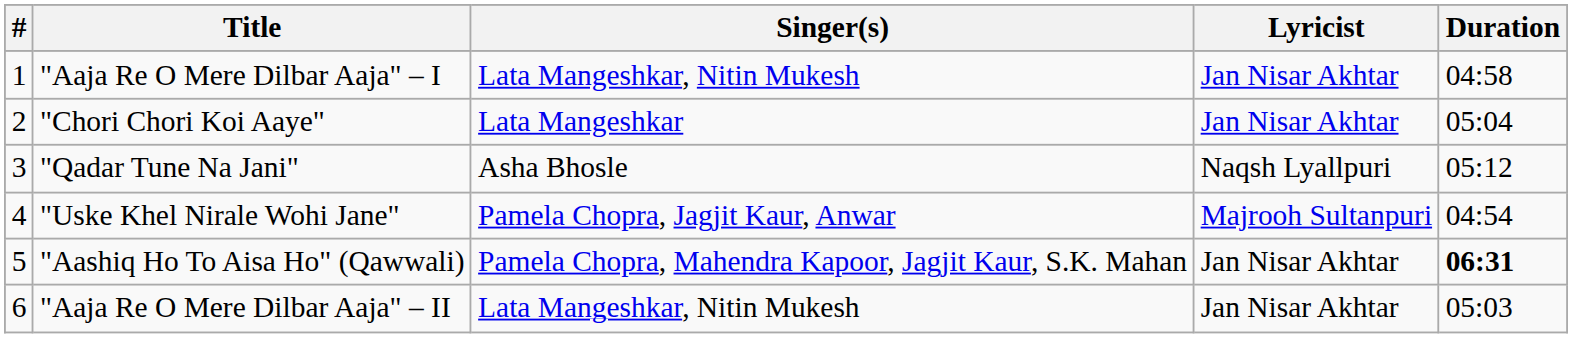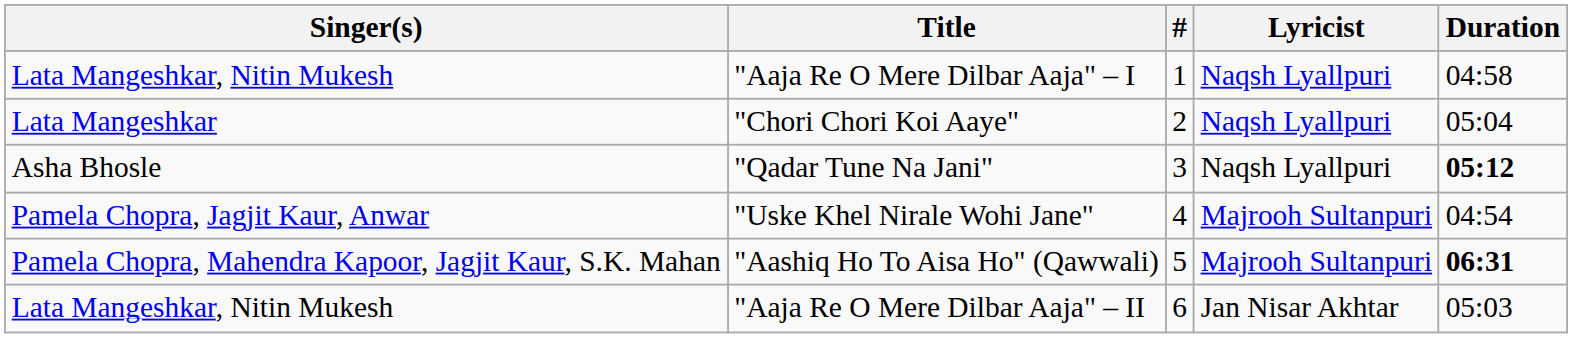 <table class=wikitable>
 <tr>
+<th>Singer(s)</th>
+<th>Title</th>
 <th>#</th>
-<th>Title</th>
-<th>Singer(s)</th>
 <th>Lyricist</th>
 <th>Duration</th>
 </tr>
 <tr>
+<td><a href='#'>Lata Mangeshkar</a>, <a href='#'>Nitin Mukesh</a></td>
+<td>"Aaja Re O Mere Dilbar Aaja" – I</td>
 <td>1</td>
-<td>"Aaja Re O Mere Dilbar Aaja" – I</td>
-<td><a href='#'>Lata Mangeshkar</a>, <a href='#'>Nitin Mukesh</a></td>
-<td><a href='#'>Jan Nisar Akhtar</a></td>
+<td><a href='#'>Naqsh Lyallpuri</a></td>
 <td>04:58</td>
 </tr>
 <tr>
+<td><a href='#'>Lata Mangeshkar</a></td>
+<td>"Chori Chori Koi Aaye"</td>
 <td>2</td>
-<td>"Chori Chori Koi Aaye"</td>
-<td><a href='#'>Lata Mangeshkar</a></td>
-<td><a href='#'>Jan Nisar Akhtar</a></td>
+<td><a href='#'>Naqsh Lyallpuri</a></td>
 <td>05:04</td>
 </tr>
 <tr>
+<td>Asha Bhosle</td>
+<td>"Qadar Tune Na Jani"</td>
 <td>3</td>
-<td>"Qadar Tune Na Jani"</td>
-<td>Asha Bhosle</td>
 <td>Naqsh Lyallpuri</td>
-<td>05:12</td>
+<td><strong>05:12</strong></td>
 </tr>
 <tr>
+<td><a href='#'>Pamela Chopra</a>, <a href='#'>Jagjit Kaur</a>, <a href='#'>Anwar</a></td>
+<td>"Uske Khel Nirale Wohi Jane"</td>
 <td>4</td>
-<td>"Uske Khel Nirale Wohi Jane"</td>
-<td><a href='#'>Pamela Chopra</a>, <a href='#'>Jagjit Kaur</a>, <a href='#'>Anwar</a></td>
 <td><a href='#'>Majrooh Sultanpuri</a></td>
 <td>04:54</td>
 </tr>
 <tr>
+<td><a href='#'>Pamela Chopra</a>, <a href='#'>Mahendra Kapoor</a>, <a href='#'>Jagjit Kaur</a>, S.K. Mahan</td>
+<td>"Aashiq Ho To Aisa Ho" (Qawwali)</td>
 <td>5</td>
-<td>"Aashiq Ho To Aisa Ho" (Qawwali)</td>
-<td><a href='#'>Pamela Chopra</a>, <a href='#'>Mahendra Kapoor</a>, <a href='#'>Jagjit Kaur</a>, S.K. Mahan</td>
-<td>Jan Nisar Akhtar</td>
+<td><a href='#'>Majrooh Sultanpuri</a></td>
 <td><strong>06:31</strong></td>
 </tr>
 <tr>
+<td><a href='#'>Lata Mangeshkar</a>, Nitin Mukesh</td>
+<td>"Aaja Re O Mere Dilbar Aaja" – II</td>
 <td>6</td>
-<td>"Aaja Re O Mere Dilbar Aaja" – II</td>
-<td><a href='#'>Lata Mangeshkar</a>, Nitin Mukesh</td>
 <td>Jan Nisar Akhtar</td>
 <td>05:03</td>
 </tr>
 </table>
